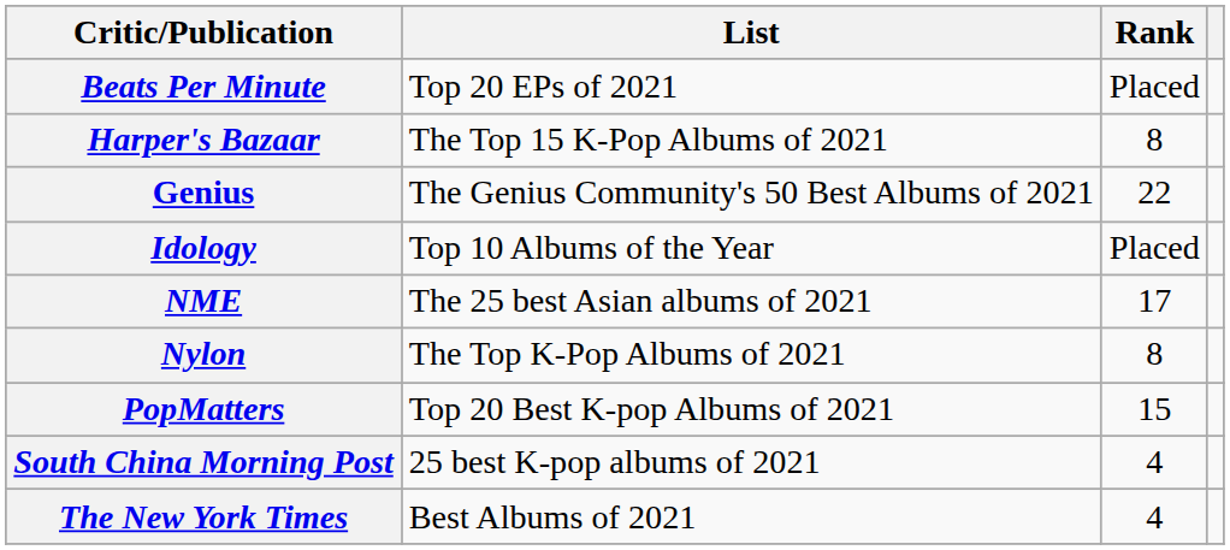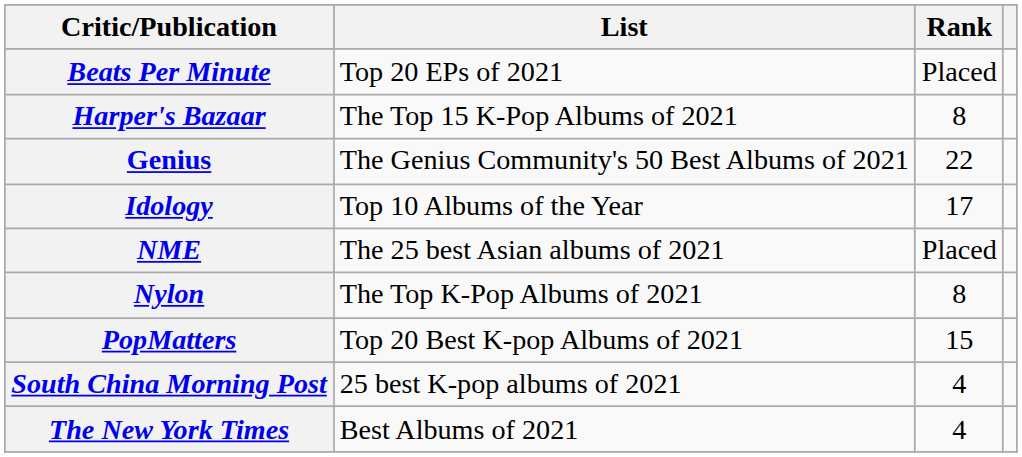 <table class="wikitable sortable plainrowheaders">
 <tr>
 <th scope="col">Critic/Publication</th>
 <th scope="col">List</th>
 <th scope="col" data-sort-type="number">Rank</th>
 <th scope="col" class="unsortable"></th>
 </tr>
 <tr>
 <th scope="row"><em><a href='#'>Beats Per Minute</a></em></th>
 <td>Top 20 EPs of 2021</td>
 <td style="text-align:center;">Placed</td>
 <td style="text-align:center;"></td>
 </tr>
 <tr>
 <th scope="row"><em><a href='#'>Harper's Bazaar</a></em></th>
 <td>The Top 15 K-Pop Albums of 2021</td>
 <td style="text-align:center">8</td>
 <td style="text-align:center"></td>
 </tr>
 <tr>
 <th scope="row"><a href='#'>Genius</a></th>
 <td>The Genius Community's 50 Best Albums of 2021</td>
 <td style="text-align:center">22</td>
 <td style="text-align:center"></td>
 </tr>
 <tr>
 <th scope="row"><em><a href='#'>Idology</a></em></th>
 <td>Top 10 Albums of the Year</td>
-<td style="text-align:center">Placed</td>
+<td style="text-align:center">17</td>
 <td style="text-align:center"></td>
 </tr>
 <tr>
 <th scope="row"><em><a href='#'>NME</a></em></th>
 <td>The 25 best Asian albums of 2021</td>
-<td style="text-align:center">17</td>
+<td style="text-align:center">Placed</td>
 <td style="text-align:center"></td>
 </tr>
 <tr>
 <th scope="row"><em><a href='#'>Nylon</a></em></th>
 <td>The Top K-Pop Albums of 2021</td>
 <td style="text-align:center">8</td>
 <td style="text-align:center"></td>
 </tr>
 <tr>
 <th scope="row"><em><a href='#'>PopMatters</a></em></th>
 <td>Top 20 Best K-pop Albums of 2021</td>
 <td style="text-align:center">15</td>
 <td style="text-align:center"></td>
 </tr>
 <tr>
 <th scope="row"><em><a href='#'>South China Morning Post</a></em></th>
 <td>25 best K-pop albums of 2021</td>
 <td style="text-align:center">4</td>
 <td style="text-align:center"></td>
 </tr>
 <tr>
 <th scope="row"><em><a href='#'>The New York Times</a></em></th>
 <td>Best Albums of 2021</td>
 <td style="text-align:center">4</td>
 <td style="text-align:center"></td>
 </tr>
 </table>
